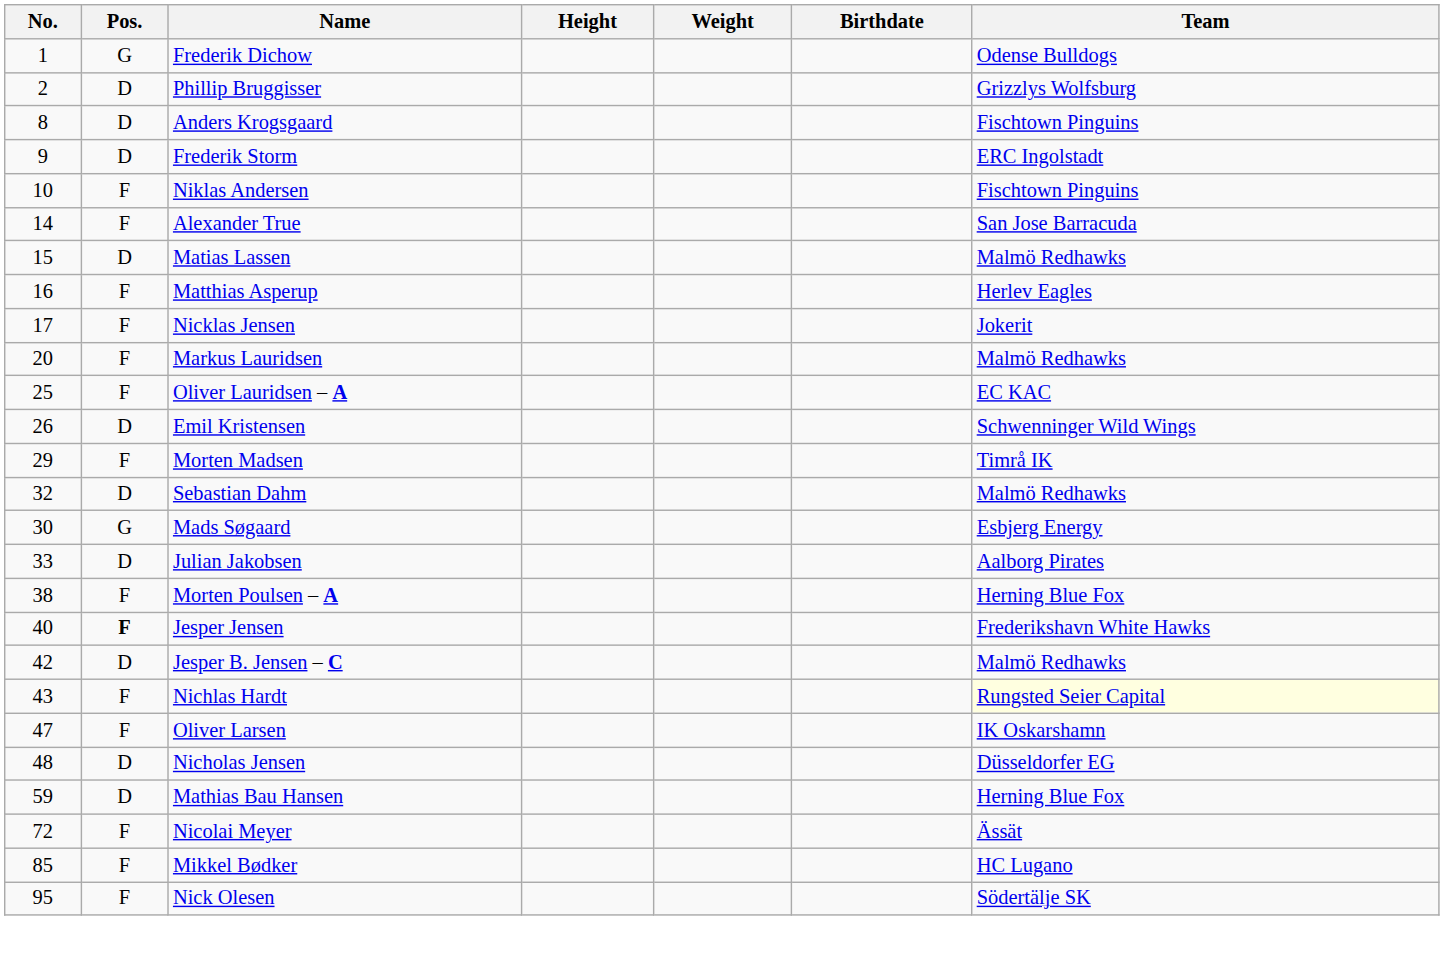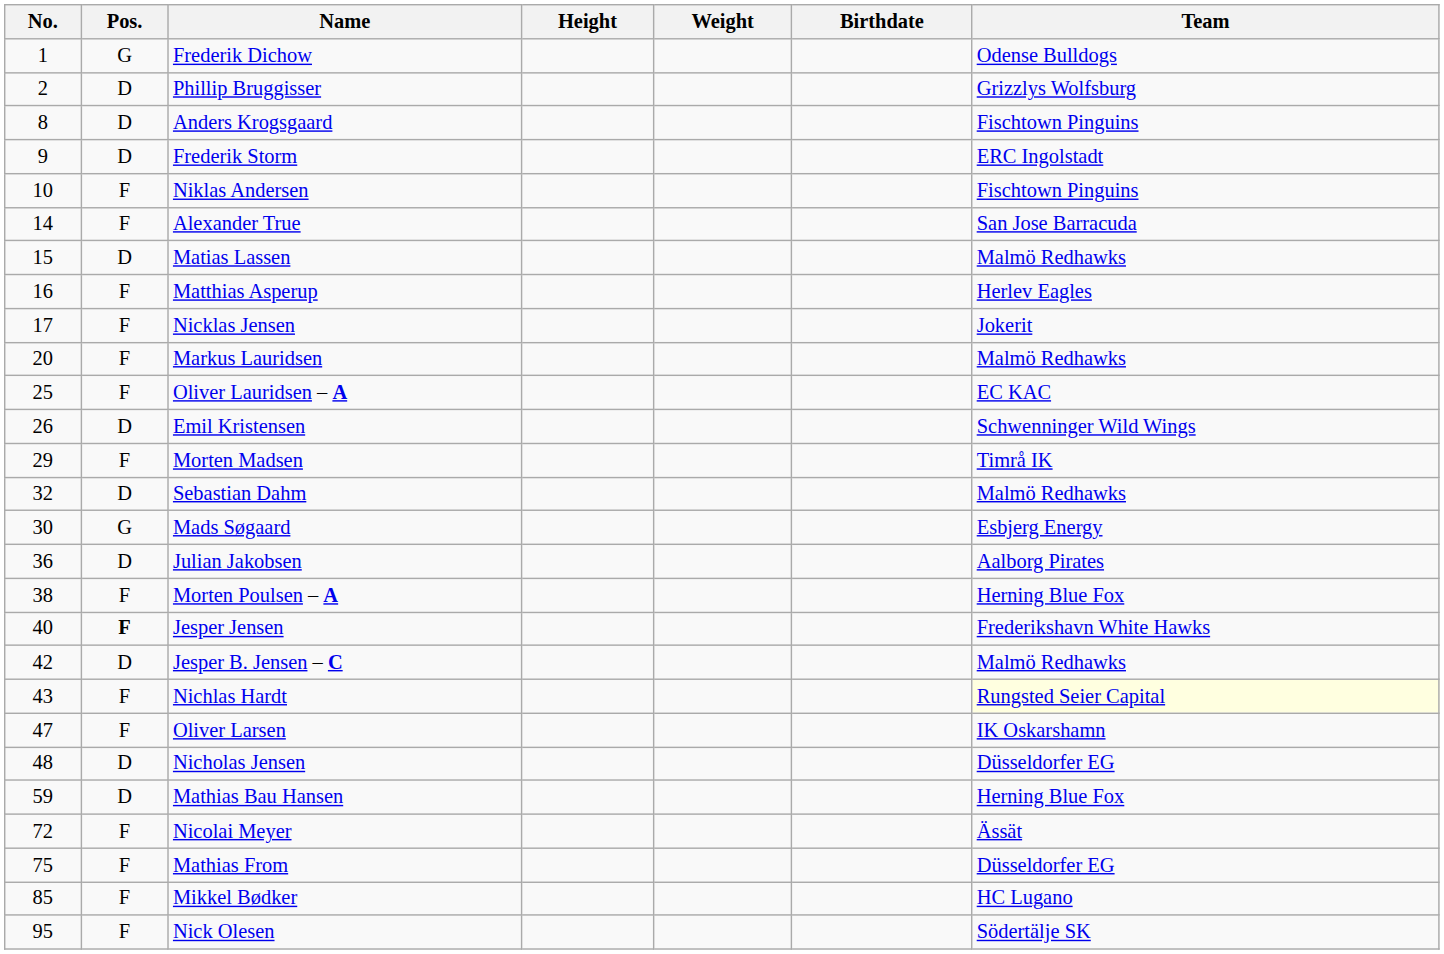 <table width="80%" class="wikitable sortable" style="font-size: 90%; text-align: center;">
 <tr>
 <th>No.</th>
 <th>Pos.</th>
 <th>Name</th>
 <th>Height</th>
 <th>Weight</th>
 <th>Birthdate</th>
 <th>Team</th>
 </tr>
 <tr>
 <td>1</td>
 <td>G</td>
 <td align=left><a href='#'>Frederik Dichow</a></td>
 <td></td>
 <td></td>
 <td></td>
 <td style="text-align:left;"> <a href='#'>Odense Bulldogs</a></td>
 </tr>
 <tr>
 <td>2</td>
 <td>D</td>
 <td align=left><a href='#'>Phillip Bruggisser</a></td>
 <td></td>
 <td></td>
 <td></td>
 <td style="text-align:left;"> <a href='#'>Grizzlys Wolfsburg</a></td>
 </tr>
 <tr>
 <td>8</td>
 <td>D</td>
 <td align=left><a href='#'>Anders Krogsgaard</a></td>
 <td></td>
 <td></td>
 <td></td>
 <td style="text-align:left;"> <a href='#'>Fischtown Pinguins</a></td>
 </tr>
 <tr>
 <td>9</td>
 <td>D</td>
 <td align=left><a href='#'>Frederik Storm</a></td>
 <td></td>
 <td></td>
 <td></td>
 <td style="text-align:left;"> <a href='#'>ERC Ingolstadt</a></td>
 </tr>
 <tr>
 <td>10</td>
 <td>F</td>
 <td align=left><a href='#'>Niklas Andersen</a></td>
 <td></td>
 <td></td>
 <td></td>
 <td style="text-align:left;"> <a href='#'>Fischtown Pinguins</a></td>
 </tr>
 <tr>
 <td>14</td>
 <td>F</td>
 <td align=left><a href='#'>Alexander True</a></td>
 <td></td>
 <td></td>
 <td></td>
 <td style="text-align:left;"> <a href='#'>San Jose Barracuda</a></td>
 </tr>
 <tr>
 <td>15</td>
 <td>D</td>
 <td align=left><a href='#'>Matias Lassen</a></td>
 <td></td>
 <td></td>
 <td></td>
 <td style="text-align:left;"> <a href='#'>Malmö Redhawks</a></td>
 </tr>
 <tr>
 <td>16</td>
 <td>F</td>
 <td align=left><a href='#'>Matthias Asperup</a></td>
 <td></td>
 <td></td>
 <td></td>
 <td style="text-align:left;"> <a href='#'>Herlev Eagles</a></td>
 </tr>
 <tr>
 <td>17</td>
 <td>F</td>
 <td align=left><a href='#'>Nicklas Jensen</a></td>
 <td></td>
 <td></td>
 <td></td>
 <td style="text-align:left;"> <a href='#'>Jokerit</a></td>
 </tr>
 <tr>
 <td>20</td>
 <td>F</td>
 <td align=left><a href='#'>Markus Lauridsen</a></td>
 <td></td>
 <td></td>
 <td></td>
 <td style="text-align:left;"> <a href='#'>Malmö Redhawks</a></td>
 </tr>
 <tr>
 <td>25</td>
 <td>F</td>
 <td align=left><a href='#'>Oliver Lauridsen</a> – <strong><a href='#'>A</a></strong></td>
 <td></td>
 <td></td>
 <td></td>
 <td style="text-align:left;"> <a href='#'>EC KAC</a></td>
 </tr>
 <tr>
 <td>26</td>
 <td>D</td>
 <td align=left><a href='#'>Emil Kristensen</a></td>
 <td></td>
 <td></td>
 <td></td>
 <td style="text-align:left;"> <a href='#'>Schwenninger Wild Wings</a></td>
 </tr>
 <tr>
 <td>29</td>
 <td>F</td>
 <td align=left><a href='#'>Morten Madsen</a></td>
 <td></td>
 <td></td>
 <td></td>
 <td style="text-align:left;"> <a href='#'>Timrå IK</a></td>
 </tr>
 <tr>
 <td>32</td>
 <td>D</td>
 <td align=left><a href='#'>Sebastian Dahm</a></td>
 <td></td>
 <td></td>
 <td></td>
 <td style="text-align:left;"> <a href='#'>Malmö Redhawks</a></td>
 </tr>
 <tr>
 <td>30</td>
 <td>G</td>
 <td align=left><a href='#'>Mads Søgaard</a></td>
 <td></td>
 <td></td>
 <td></td>
 <td style="text-align:left;"> <a href='#'>Esbjerg Energy</a></td>
 </tr>
 <tr>
-<td>33</td>
+<td>36</td>
 <td>D</td>
 <td align=left><a href='#'>Julian Jakobsen</a></td>
 <td></td>
 <td></td>
 <td></td>
 <td style="text-align:left;"> <a href='#'>Aalborg Pirates</a></td>
 </tr>
 <tr>
 <td>38</td>
 <td>F</td>
 <td align=left><a href='#'>Morten Poulsen</a> – <strong><a href='#'>A</a></strong></td>
 <td></td>
 <td></td>
 <td></td>
 <td style="text-align:left;"> <a href='#'>Herning Blue Fox</a></td>
 </tr>
 <tr>
 <td>40</td>
 <td><strong>F</strong></td>
 <td align=left><a href='#'>Jesper Jensen</a></td>
 <td></td>
 <td></td>
 <td></td>
 <td style="text-align:left;"> <a href='#'>Frederikshavn White Hawks</a></td>
 </tr>
 <tr>
 <td>42</td>
 <td>D</td>
 <td align=left><a href='#'>Jesper B. Jensen</a> – <strong><a href='#'>C</a></strong></td>
 <td></td>
 <td></td>
 <td></td>
 <td style="text-align:left;"> <a href='#'>Malmö Redhawks</a></td>
 </tr>
 <tr>
 <td>43</td>
 <td>F</td>
 <td align=left><a href='#'>Nichlas Hardt</a></td>
 <td></td>
 <td></td>
 <td></td>
 <td style="background: lightyellow; text-align:left;"> <a href='#'>Rungsted Seier Capital</a></td>
 </tr>
 <tr>
 <td>47</td>
 <td>F</td>
 <td align=left><a href='#'>Oliver Larsen</a></td>
 <td></td>
 <td></td>
 <td></td>
 <td style="text-align:left;"> <a href='#'>IK Oskarshamn</a></td>
 </tr>
 <tr>
 <td>48</td>
 <td>D</td>
 <td align=left><a href='#'>Nicholas Jensen</a></td>
 <td></td>
 <td></td>
 <td></td>
 <td style="text-align:left;"> <a href='#'>Düsseldorfer EG</a></td>
 </tr>
 <tr>
 <td>59</td>
 <td>D</td>
 <td align=left><a href='#'>Mathias Bau Hansen</a></td>
 <td></td>
 <td></td>
 <td></td>
 <td style="text-align:left;"> <a href='#'>Herning Blue Fox</a></td>
 </tr>
 <tr>
 <td>72</td>
 <td>F</td>
 <td align=left><a href='#'>Nicolai Meyer</a></td>
 <td></td>
 <td></td>
 <td></td>
 <td style="text-align:left;"> <a href='#'>Ässät</a></td>
 </tr>
 <tr>
+<td>75</td>
+<td>F</td>
+<td align=left><a href='#'>Mathias From</a></td>
+<td></td>
+<td></td>
+<td></td>
+<td style="text-align:left;"> <a href='#'>Düsseldorfer EG</a></td>
+</tr>
+<tr>
 <td>85</td>
 <td>F</td>
 <td align=left><a href='#'>Mikkel Bødker</a></td>
 <td></td>
 <td></td>
 <td></td>
 <td style="text-align:left;"> <a href='#'>HC Lugano</a></td>
 </tr>
 <tr>
 <td>95</td>
 <td>F</td>
 <td align=left><a href='#'>Nick Olesen</a></td>
 <td></td>
 <td></td>
 <td></td>
 <td style="text-align:left;"> <a href='#'>Södertälje SK</a></td>
 </tr>
 </table>
